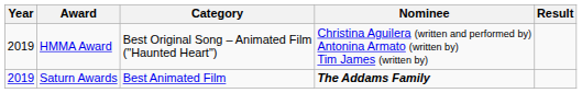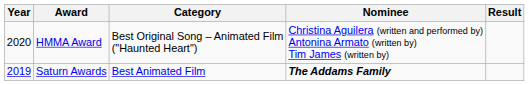 <table class="wikitable">
 <tr>
 <th>Year</th>
 <th>Award</th>
 <th>Category</th>
 <th>Nominee</th>
 <th>Result</th>
 </tr>
 <tr>
-<td>2019</td>
+<td>2020</td>
 <td><a href='#'>HMMA Award</a></td>
 <td>Best Original Song – Animated Film<br>("Haunted Heart")</td>
 <td><a href='#'>Christina Aguilera</a> <small>(written and performed by)</small> <br> <a href='#'>Antonina Armato</a> <small>(written by)</small> <br> <a href='#'>Tim James</a> <small>(written by)</small></td>
 <td></td>
 </tr>
 <tr>
 <td><a href='#'>2019</a></td>
 <td><a href='#'>Saturn Awards</a></td>
 <td><a href='#'>Best Animated Film</a></td>
 <td><strong><em>The Addams Family</em></strong></td>
 <td></td>
 </tr>
 </table>
